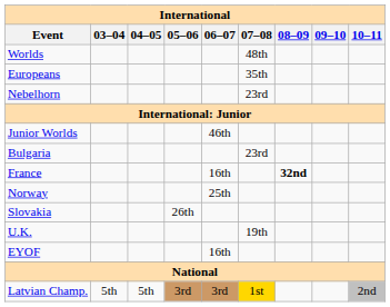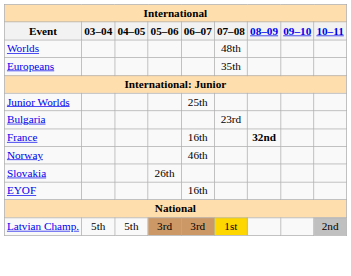 <table class="wikitable" style="text-align:center">
 <tr>
 <th style="background-color: #ffdead; " colspan=9 align=center>International</th>
 </tr>
 <tr>
 <th>Event</th>
 <th>03–04</th>
 <th>04–05</th>
 <th>05–06</th>
 <th>06–07</th>
 <th>07–08</th>
 <th><a href='#'>08–09</a></th>
 <th><a href='#'>09–10</a></th>
 <th><a href='#'>10–11</a></th>
 </tr>
 <tr>
 <td align=left><a href='#'>Worlds</a></td>
 <td></td>
 <td></td>
 <td></td>
 <td></td>
 <td>48th</td>
 <td></td>
 <td></td>
 <td></td>
 </tr>
 <tr>
 <td align=left><a href='#'>Europeans</a></td>
 <td></td>
 <td></td>
 <td></td>
 <td></td>
 <td>35th</td>
 <td></td>
 <td></td>
 <td></td>
 </tr>
 <tr>
-<td align=left><a href='#'>Nebelhorn</a></td>
-<td></td>
-<td></td>
-<td></td>
-<td></td>
-<td>23rd</td>
-<td></td>
-<td></td>
-<td></td>
-</tr>
-<tr>
 <th style="background-color: #ffdead; " colspan=9 align=center>International: Junior</th>
 </tr>
 <tr>
 <td align=left><a href='#'>Junior Worlds</a></td>
 <td></td>
 <td></td>
 <td></td>
-<td>46th</td>
+<td>25th</td>
 <td></td>
 <td></td>
 <td></td>
 <td></td>
 </tr>
 <tr>
 <td align=left> <a href='#'>Bulgaria</a></td>
 <td></td>
 <td></td>
 <td></td>
 <td></td>
 <td>23rd</td>
 <td></td>
 <td></td>
 <td></td>
 </tr>
 <tr>
 <td align=left> <a href='#'>France</a></td>
 <td></td>
 <td></td>
 <td></td>
 <td>16th</td>
 <td></td>
 <td><strong>32nd</strong></td>
 <td></td>
 <td></td>
 </tr>
 <tr>
 <td align=left> <a href='#'>Norway</a></td>
 <td></td>
 <td></td>
 <td></td>
-<td>25th</td>
+<td>46th</td>
 <td></td>
 <td></td>
 <td></td>
 <td></td>
 </tr>
 <tr>
 <td align=left> <a href='#'>Slovakia</a></td>
 <td></td>
 <td></td>
 <td>26th</td>
 <td></td>
 <td></td>
-<td></td>
-<td></td>
-<td></td>
-</tr>
-<tr>
-<td align=left> <a href='#'>U.K.</a></td>
-<td></td>
-<td></td>
-<td></td>
-<td></td>
-<td>19th</td>
 <td></td>
 <td></td>
 <td></td>
 </tr>
 <tr>
 <td align=left><a href='#'>EYOF</a></td>
 <td></td>
 <td></td>
 <td></td>
 <td>16th</td>
 <td></td>
 <td></td>
 <td></td>
 <td></td>
 </tr>
 <tr>
 <th style="background-color: #ffdead; " colspan=9 align=center>National</th>
 </tr>
 <tr>
 <td align=left><a href='#'>Latvian Champ.</a></td>
 <td>5th</td>
 <td>5th</td>
 <td bgcolor=cc9966>3rd</td>
 <td bgcolor=cc9966>3rd</td>
 <td bgcolor=gold>1st</td>
 <td></td>
 <td></td>
 <td bgcolor=silver>2nd</td>
 </tr>
 </table>
